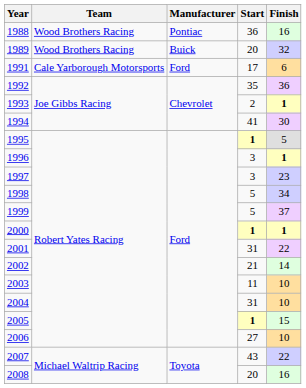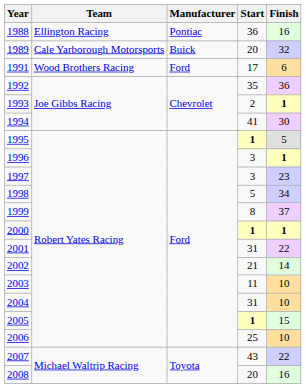 <table class="wikitable" style="font-size: 90%;">
 <tr>
 <th>Year</th>
 <th>Team</th>
 <th>Manufacturer</th>
 <th>Start</th>
 <th>Finish</th>
 </tr>
 <tr>
 <td><a href='#'>1988</a></td>
-<td><a href='#'>Wood Brothers Racing</a></td>
+<td><a href='#'>Ellington Racing</a></td>
 <td><a href='#'>Pontiac</a></td>
 <td align=center>36</td>
 <td align=center style="background:#DFFFDF;">16</td>
 </tr>
 <tr>
 <td><a href='#'>1989</a></td>
-<td><a href='#'>Wood Brothers Racing</a></td>
+<td><a href='#'>Cale Yarborough Motorsports</a></td>
 <td><a href='#'>Buick</a></td>
 <td align=center>20</td>
 <td align=center style="background:#CFCFFF;">32</td>
 </tr>
 <tr>
 <td><a href='#'>1991</a></td>
-<td><a href='#'>Cale Yarborough Motorsports</a></td>
+<td><a href='#'>Wood Brothers Racing</a></td>
 <td><a href='#'>Ford</a></td>
 <td align=center>17</td>
 <td align=center style="background:#FFDF9F;">6</td>
 </tr>
 <tr>
 <td><a href='#'>1992</a></td>
 <td rowspan=3><a href='#'>Joe Gibbs Racing</a></td>
 <td rowspan=3><a href='#'>Chevrolet</a></td>
 <td align=center>35</td>
 <td align=center style="background:#EFCFFF;">36</td>
 </tr>
 <tr>
 <td><a href='#'>1993</a></td>
 <td align=center>2</td>
 <td align=center style="background:#FFFFBF;"><strong>1</strong></td>
 </tr>
 <tr>
 <td><a href='#'>1994</a></td>
 <td align=center>41</td>
 <td align=center style="background:#EFCFFF;">30</td>
 </tr>
 <tr>
 <td><a href='#'>1995</a></td>
 <td rowspan=12><a href='#'>Robert Yates Racing</a></td>
 <td rowspan=12><a href='#'>Ford</a></td>
 <td align=center style="background:#FFFFBF;"><strong>1</strong></td>
 <td align=center style="background:#DFDFDF;">5</td>
 </tr>
 <tr>
 <td><a href='#'>1996</a></td>
 <td align=center>3</td>
 <td align=center style="background:#FFFFBF;"><strong>1</strong></td>
 </tr>
 <tr>
 <td><a href='#'>1997</a></td>
 <td align=center>3</td>
 <td align=center style="background:#CFCFFF;">23</td>
 </tr>
 <tr>
 <td><a href='#'>1998</a></td>
 <td align=center>5</td>
 <td align=center style="background:#CFCFFF;">34</td>
 </tr>
 <tr>
 <td><a href='#'>1999</a></td>
-<td align=center>5</td>
+<td align=center>8</td>
 <td align=center style="background:#EFCFFF;">37</td>
 </tr>
 <tr>
 <td><a href='#'>2000</a></td>
 <td align=center style="background:#FFFFBF;"><strong>1</strong></td>
 <td align=center style="background:#FFFFBF;"><strong>1</strong></td>
 </tr>
 <tr>
 <td><a href='#'>2001</a></td>
 <td align=center>31</td>
 <td align=center style="background:#EFCFFF;">22</td>
 </tr>
 <tr>
 <td><a href='#'>2002</a></td>
 <td align=center>21</td>
 <td align=center style="background:#DFFFDF;">14</td>
 </tr>
 <tr>
 <td><a href='#'>2003</a></td>
 <td align=center>11</td>
 <td align=center style="background:#FFDF9F;">10</td>
 </tr>
 <tr>
 <td><a href='#'>2004</a></td>
 <td align=center>31</td>
 <td align=center style="background:#FFDF9F;">10</td>
 </tr>
 <tr>
 <td><a href='#'>2005</a></td>
 <td align=center style="background:#FFFFBF;"><strong>1</strong></td>
 <td align=center style="background:#DFFFDF;">15</td>
 </tr>
 <tr>
 <td><a href='#'>2006</a></td>
-<td align=center>27</td>
+<td align=center>25</td>
 <td align=center style="background:#FFDF9F;">10</td>
 </tr>
 <tr>
 <td><a href='#'>2007</a></td>
 <td rowspan=2><a href='#'>Michael Waltrip Racing</a></td>
 <td rowspan=2><a href='#'>Toyota</a></td>
 <td align=center>43</td>
 <td align=center style="background:#CFCFFF;">22</td>
 </tr>
 <tr>
 <td><a href='#'>2008</a></td>
 <td align=center>20</td>
 <td align=center style="background:#DFFFDF;">16</td>
 </tr>
 </table>
